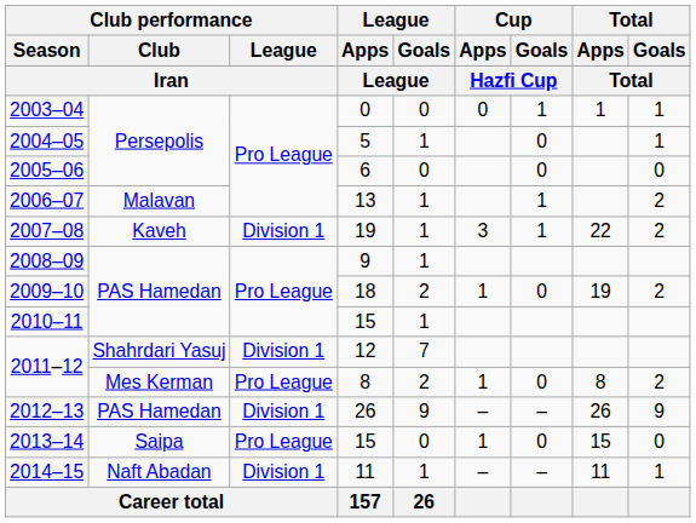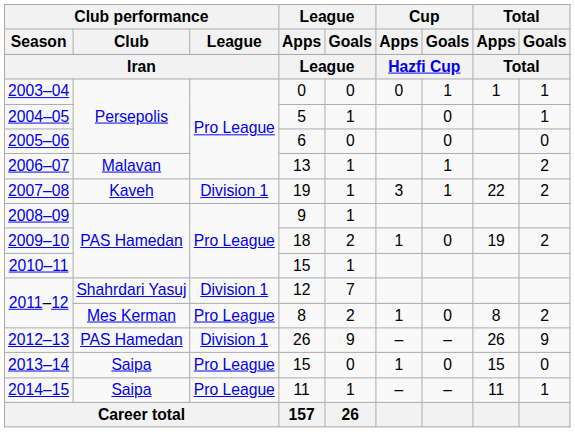 <table class="wikitable" style="text-align:center">
 <tr>
 <th colspan=3>Club performance</th>
 <th colspan=2>League</th>
 <th colspan=2>Cup</th>
 <th colspan=2>Total</th>
 </tr>
 <tr>
 <th>Season</th>
 <th>Club</th>
 <th>League</th>
 <th>Apps</th>
 <th>Goals</th>
 <th>Apps</th>
 <th>Goals</th>
 <th>Apps</th>
 <th>Goals</th>
 </tr>
 <tr>
 </tr>
 <tr>
 <th colspan=3>Iran</th>
 <th colspan=2>League</th>
 <th colspan=2><a href='#'>Hazfi Cup</a></th>
 <th colspan=2>Total</th>
 </tr>
 <tr>
 <td><a href='#'>2003–04</a></td>
 <td rowspan="3"><a href='#'>Persepolis</a></td>
 <td rowspan="4"><a href='#'>Pro League</a></td>
 <td>0</td>
 <td>0</td>
 <td>0</td>
 <td>1</td>
 <td>1</td>
 <td>1</td>
 </tr>
 <tr>
 <td><a href='#'>2004–05</a></td>
 <td>5</td>
 <td>1</td>
 <td></td>
 <td>0</td>
 <td></td>
 <td>1</td>
 </tr>
 <tr>
 <td><a href='#'>2005–06</a></td>
 <td>6</td>
 <td>0</td>
 <td></td>
 <td>0</td>
 <td></td>
 <td>0</td>
 </tr>
 <tr>
 <td><a href='#'>2006–07</a></td>
 <td><a href='#'>Malavan</a></td>
 <td>13</td>
 <td>1</td>
 <td></td>
 <td>1</td>
 <td></td>
 <td>2</td>
 </tr>
 <tr>
 <td><a href='#'>2007–08</a></td>
 <td><a href='#'>Kaveh</a></td>
 <td><a href='#'>Division 1</a></td>
 <td>19</td>
 <td>1</td>
 <td>3</td>
 <td>1</td>
 <td>22</td>
 <td>2</td>
 </tr>
 <tr>
 <td><a href='#'>2008–09</a></td>
 <td rowspan="3"><a href='#'>PAS Hamedan</a></td>
 <td rowspan="3"><a href='#'>Pro League</a></td>
 <td>9</td>
 <td>1</td>
 <td></td>
 <td></td>
 <td></td>
 <td></td>
 </tr>
 <tr>
 <td><a href='#'>2009–10</a></td>
 <td>18</td>
 <td>2</td>
 <td>1</td>
 <td>0</td>
 <td>19</td>
 <td>2</td>
 </tr>
 <tr>
 <td><a href='#'>2010–11</a></td>
 <td>15</td>
 <td>1</td>
 <td></td>
 <td></td>
 <td></td>
 <td></td>
 </tr>
 <tr>
 <td rowspan="2"><a href='#'>2011</a>–<a href='#'>12</a></td>
 <td><a href='#'>Shahrdari Yasuj</a></td>
 <td><a href='#'>Division 1</a></td>
 <td>12</td>
 <td>7</td>
 <td></td>
 <td></td>
 <td></td>
 <td></td>
 </tr>
 <tr>
 <td><a href='#'>Mes Kerman</a></td>
 <td><a href='#'>Pro League</a></td>
 <td>8</td>
 <td>2</td>
 <td>1</td>
 <td>0</td>
 <td>8</td>
 <td>2</td>
 </tr>
 <tr>
 <td><a href='#'>2012–13</a></td>
 <td><a href='#'>PAS Hamedan</a></td>
 <td><a href='#'>Division 1</a></td>
 <td>26</td>
 <td>9</td>
 <td>–</td>
 <td>–</td>
 <td>26</td>
 <td>9</td>
 </tr>
 <tr>
 <td><a href='#'>2013–14</a></td>
 <td><a href='#'>Saipa</a></td>
 <td><a href='#'>Pro League</a></td>
 <td>15</td>
 <td>0</td>
 <td>1</td>
 <td>0</td>
 <td>15</td>
 <td>0</td>
 </tr>
 <tr>
 <td><a href='#'>2014–15</a></td>
-<td><a href='#'>Naft Abadan</a></td>
-<td><a href='#'>Division 1</a></td>
+<td><a href='#'>Saipa</a></td>
+<td><a href='#'>Pro League</a></td>
 <td>11</td>
 <td>1</td>
 <td>–</td>
 <td>–</td>
 <td>11</td>
 <td>1</td>
 </tr>
 <tr>
 <th colspan=3>Career total</th>
 <th>157</th>
 <th>26</th>
 <th></th>
 <th></th>
 <th></th>
 <th></th>
 </tr>
 </table>
